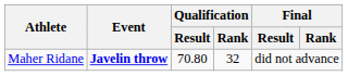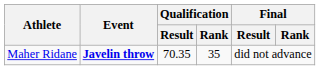 <table class=wikitable style=font-size:90%>
 <tr>
 <th rowspan=2>Athlete</th>
 <th rowspan=2>Event</th>
 <th colspan=2>Qualification</th>
 <th colspan=2>Final</th>
 </tr>
 <tr>
 <th>Result</th>
 <th>Rank</th>
 <th>Result</th>
 <th>Rank</th>
 </tr>
 <tr>
 <td><a href='#'>Maher Ridane</a></td>
 <td><strong><a href='#'>Javelin throw</a></strong></td>
-<td align=center>70.80</td>
-<td align=center>32</td>
+<td align=center>70.35</td>
+<td align=center>35</td>
 <td align=center colspan=2>did not advance</td>
 </tr>
 </table>
